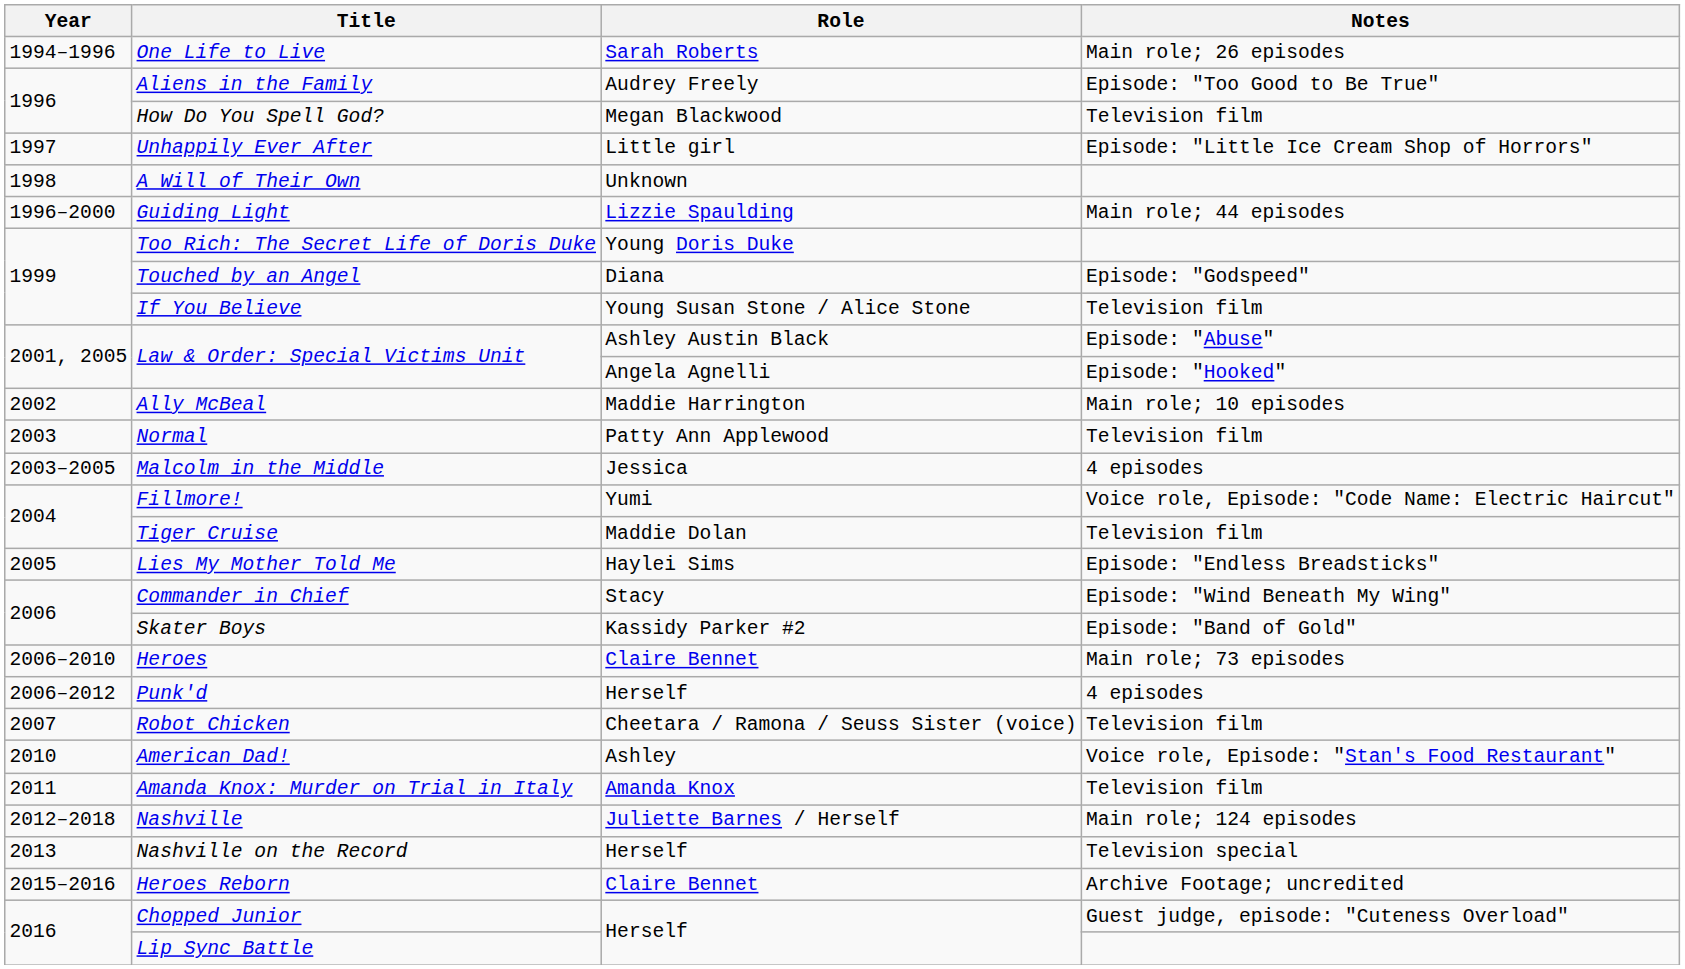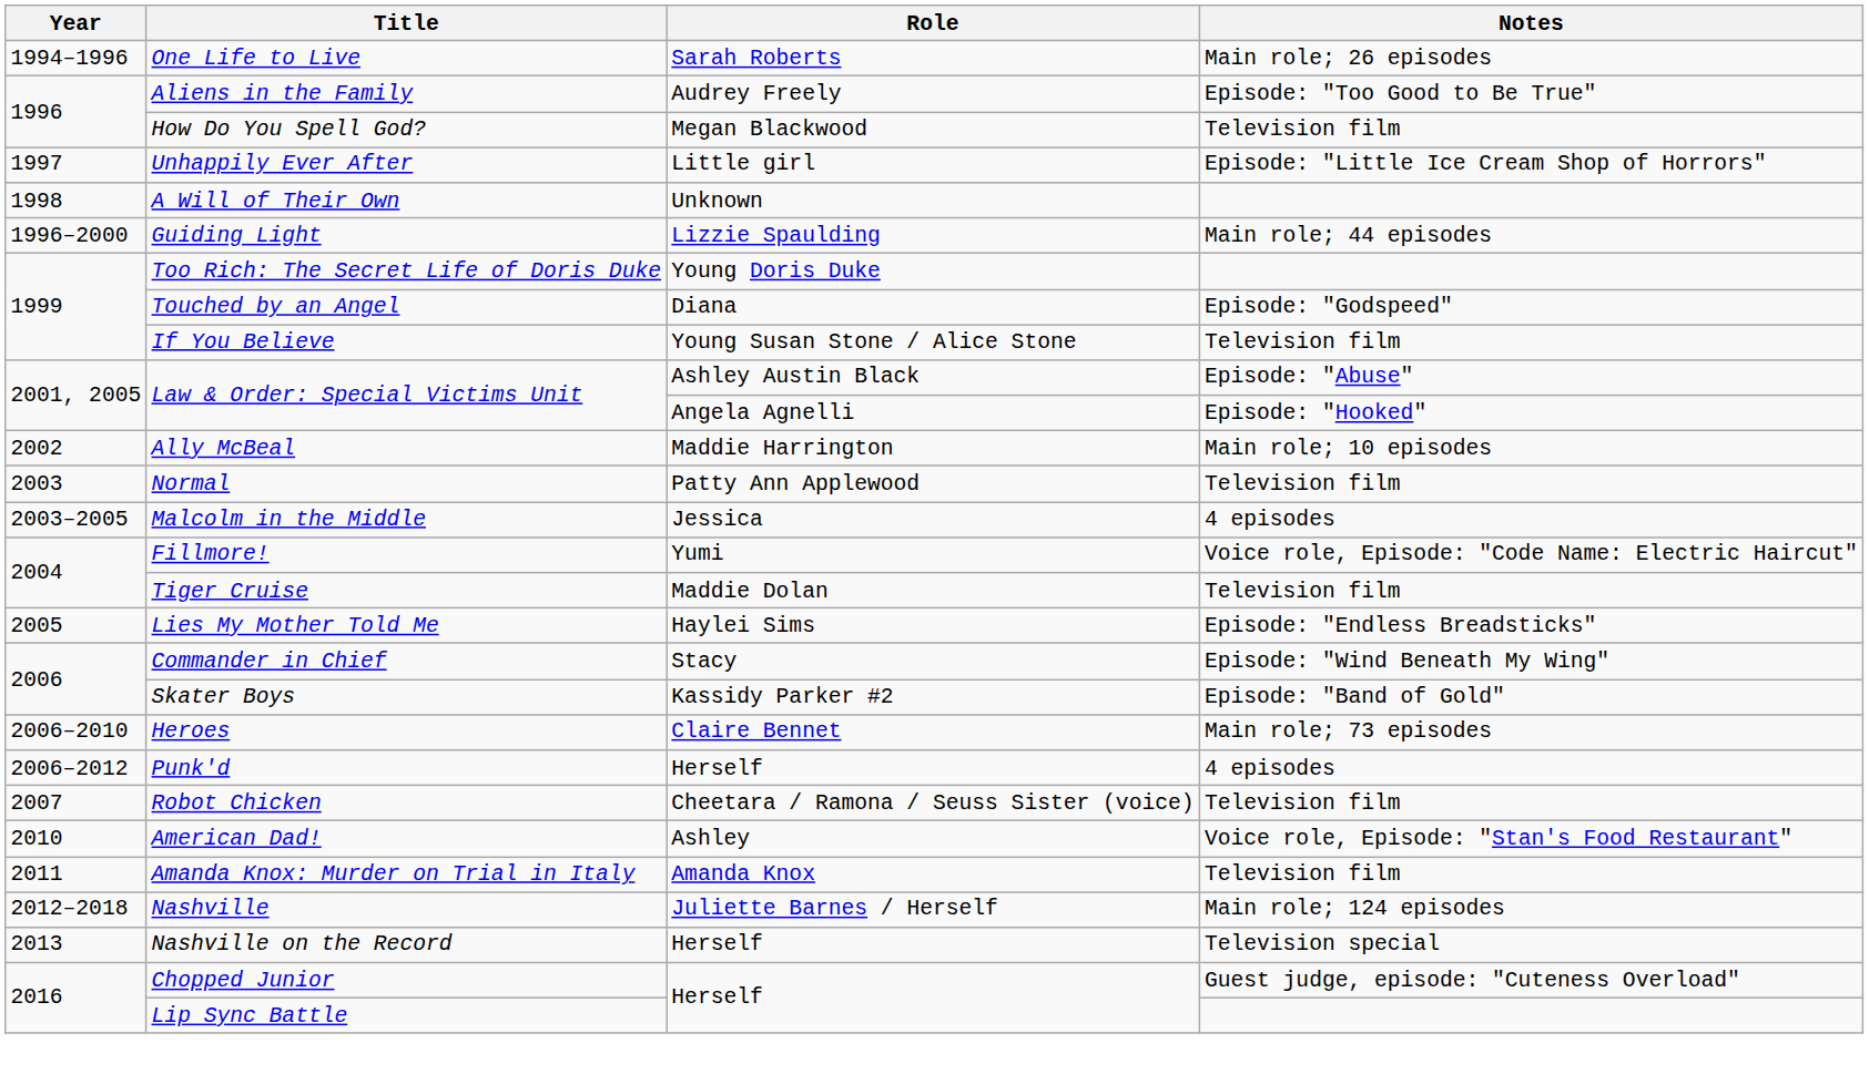 <table class="wikitable sortable">
 <tr>
 <th>Year</th>
 <th>Title</th>
 <th>Role</th>
 <th class="unsortable">Notes</th>
 </tr>
 <tr>
 <td>1994–1996</td>
 <td><em><a href='#'>One Life to Live</a></em></td>
 <td><a href='#'>Sarah Roberts</a></td>
 <td>Main role; 26 episodes</td>
 </tr>
 <tr>
 <td rowspan="2">1996</td>
 <td><em><a href='#'>Aliens in the Family</a></em></td>
 <td>Audrey Freely</td>
 <td>Episode: "Too Good to Be True"</td>
 </tr>
 <tr>
 <td><em>How Do You Spell God?</em></td>
 <td>Megan Blackwood</td>
 <td>Television film</td>
 </tr>
 <tr>
 <td>1997</td>
 <td><em><a href='#'>Unhappily Ever After</a></em></td>
 <td>Little girl</td>
 <td>Episode: "Little Ice Cream Shop of Horrors"</td>
 </tr>
 <tr>
 <td>1998</td>
 <td><em><a href='#'>A Will of Their Own</a></em></td>
 <td>Unknown</td>
 <td></td>
 </tr>
 <tr>
 <td>1996–2000</td>
 <td><em><a href='#'>Guiding Light</a></em></td>
 <td><a href='#'>Lizzie Spaulding</a></td>
 <td>Main role; 44 episodes</td>
 </tr>
 <tr>
 <td rowspan="3">1999</td>
 <td><em><a href='#'>Too Rich: The Secret Life of Doris Duke</a></em></td>
 <td>Young <a href='#'>Doris Duke</a></td>
 <td></td>
 </tr>
 <tr>
 <td><em><a href='#'>Touched by an Angel</a></em></td>
 <td>Diana</td>
 <td>Episode: "Godspeed"</td>
 </tr>
 <tr>
 <td><em><a href='#'>If You Believe</a></em></td>
 <td>Young Susan Stone / Alice Stone</td>
 <td>Television film</td>
 </tr>
 <tr>
 <td rowspan="2">2001, 2005</td>
 <td rowspan="2"><em><a href='#'>Law & Order: Special Victims Unit</a></em></td>
 <td>Ashley Austin Black</td>
 <td>Episode: "<a href='#'>Abuse</a>"</td>
 </tr>
 <tr>
 <td>Angela Agnelli</td>
 <td>Episode: "<a href='#'>Hooked</a>"</td>
 </tr>
 <tr>
 <td>2002</td>
 <td><em><a href='#'>Ally McBeal</a></em></td>
 <td>Maddie Harrington</td>
 <td>Main role; 10 episodes</td>
 </tr>
 <tr>
 <td>2003</td>
 <td><em><a href='#'>Normal</a></em></td>
 <td>Patty Ann Applewood</td>
 <td>Television film</td>
 </tr>
 <tr>
 <td>2003–2005 </td>
 <td><em><a href='#'>Malcolm in the Middle</a></em></td>
 <td>Jessica </td>
 <td>4 episodes</td>
 </tr>
 <tr>
 <td rowspan="2">2004</td>
 <td><em><a href='#'>Fillmore!</a></em></td>
 <td>Yumi</td>
 <td>Voice role, Episode: "Code Name: Electric Haircut"</td>
 </tr>
 <tr>
 <td><em><a href='#'>Tiger Cruise</a></em></td>
 <td>Maddie Dolan</td>
 <td>Television film</td>
 </tr>
 <tr>
 <td>2005</td>
 <td><em><a href='#'>Lies My Mother Told Me</a></em></td>
 <td>Haylei Sims</td>
 <td>Episode: "Endless Breadsticks"</td>
 </tr>
 <tr>
 <td rowspan="2">2006</td>
 <td><em><a href='#'>Commander in Chief</a></em></td>
 <td>Stacy</td>
 <td>Episode: "Wind Beneath My Wing"</td>
 </tr>
 <tr>
 <td><em>Skater Boys</em></td>
 <td>Kassidy Parker #2</td>
 <td>Episode: "Band of Gold"</td>
 </tr>
 <tr>
 <td>2006–2010</td>
 <td><em><a href='#'>Heroes</a></em></td>
 <td><a href='#'>Claire Bennet</a></td>
 <td>Main role; 73 episodes</td>
 </tr>
 <tr>
 <td>2006–2012</td>
 <td><em><a href='#'>Punk'd</a></em></td>
 <td>Herself</td>
 <td>4 episodes</td>
 </tr>
 <tr>
 <td>2007</td>
 <td><em><a href='#'>Robot Chicken</a></em></td>
 <td>Cheetara / Ramona / Seuss Sister (voice)</td>
 <td>Television film</td>
 </tr>
 <tr>
 <td>2010</td>
 <td><em><a href='#'>American Dad!</a></em></td>
 <td>Ashley</td>
 <td>Voice role, Episode: "<a href='#'>Stan's Food Restaurant</a>"</td>
 </tr>
 <tr>
 <td>2011</td>
 <td><em><a href='#'>Amanda Knox: Murder on Trial in Italy</a></em></td>
 <td><a href='#'>Amanda Knox</a></td>
 <td>Television film</td>
 </tr>
 <tr>
 <td>2012–2018</td>
 <td><em><a href='#'>Nashville</a></em></td>
 <td><a href='#'>Juliette Barnes</a> / Herself</td>
 <td>Main role; 124 episodes</td>
 </tr>
 <tr>
 <td>2013</td>
 <td><em>Nashville on the Record</em></td>
 <td>Herself</td>
 <td>Television special</td>
 </tr>
 <tr>
-<td>2015–2016</td>
-<td><em><a href='#'>Heroes Reborn</a></em></td>
-<td><a href='#'>Claire Bennet</a></td>
-<td>Archive Footage; uncredited</td>
-</tr>
-<tr>
 <td rowspan="2">2016</td>
 <td><em><a href='#'>Chopped Junior</a></em></td>
 <td rowspan="2">Herself</td>
 <td>Guest judge, episode: "Cuteness Overload"</td>
 </tr>
 <tr>
 <td><em><a href='#'>Lip Sync Battle</a></em></td>
 <td></td>
 </tr>
 </table>
